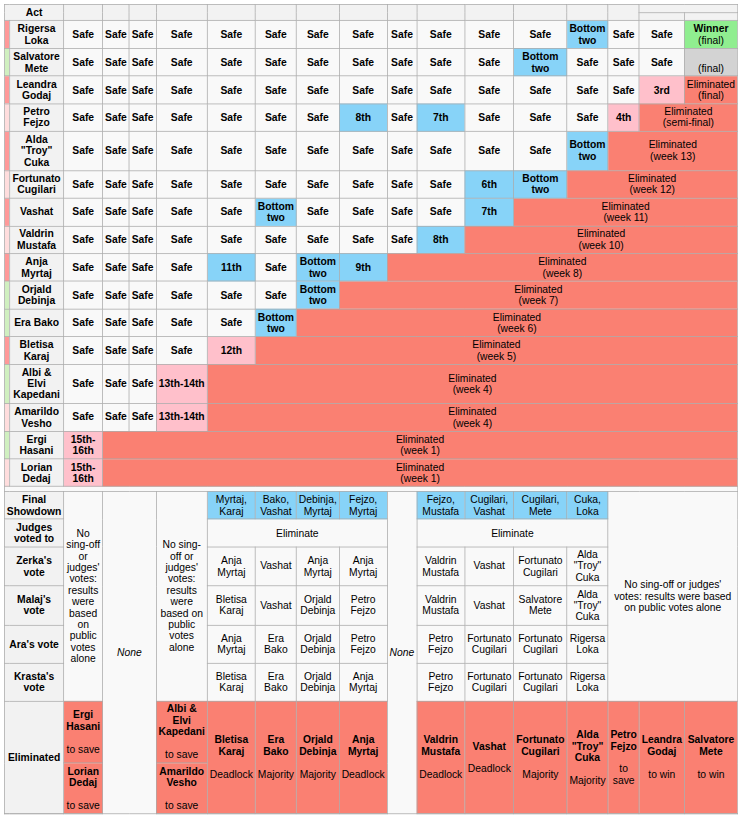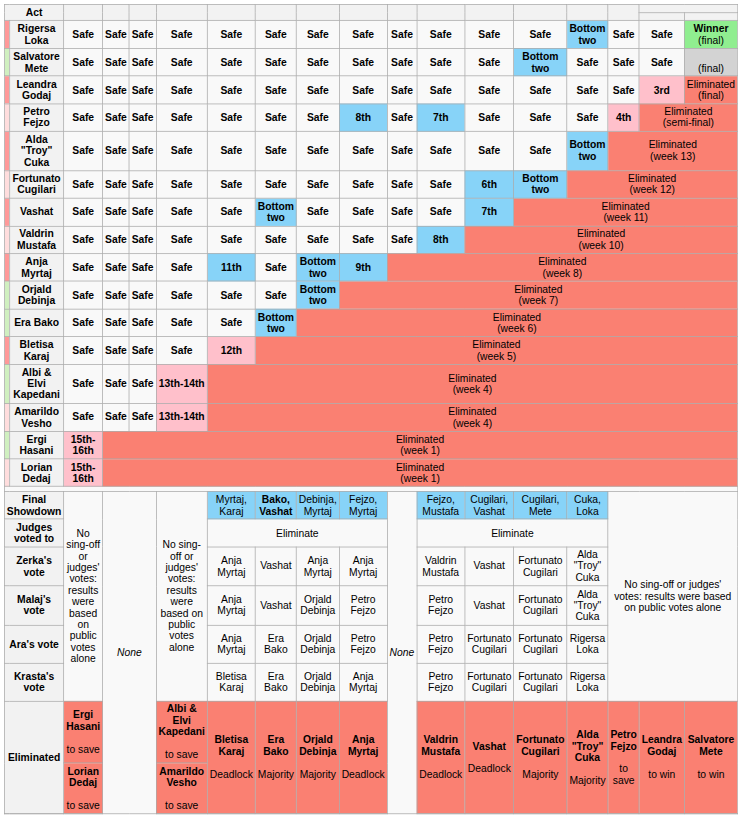 <table class="wikitable" style="text-align:center; font-size:85%">
 <tr>
 <th style="width:10%" colspan="2" rowspan="2" scope="col">Act</th>
 <th style="width:5%" rowspan="2" scope="col"></th>
 <th style="width:5%" rowspan="2" scope="col"></th>
 <th style="width:5%" rowspan="2" scope="col"></th>
 <th style="width:5%" rowspan="2" scope="col"></th>
 <th style="width:5%" rowspan="2" scope="col"></th>
 <th style="width:5%" rowspan="2" scope="col"></th>
 <th style="width:5%" rowspan="2" scope="col"></th>
 <th style="width:5%" rowspan="2" scope="col"></th>
 <th style="width:5%" rowspan="2" scope="col"></th>
 <th style="width:5%" rowspan="2" scope="col"></th>
 <th style="width:5%" rowspan="2" scope="col"></th>
 <th style="width:5%" rowspan="2" scope="col"></th>
 <th style="width:5%" rowspan="2" scope="col"></th>
 <th style="width:5%" rowspan="2" scope="col"></th>
 <th style="width:5%" colspan="2" scope="col"></th>
 </tr>
 <tr>
 <th scope="col"></th>
 <th scope="col"></th>
 </tr>
 <tr>
 <th style="background:#ff9999"></th>
 <th scope="row">Rigersa Loka</th>
 <td><strong>Safe</strong></td>
 <td><strong>Safe</strong></td>
 <td><strong>Safe</strong></td>
 <td><strong>Safe</strong></td>
 <td><strong>Safe</strong></td>
 <td><strong>Safe</strong></td>
 <td><strong>Safe</strong></td>
 <td><strong>Safe</strong></td>
 <td><strong>Safe</strong></td>
 <td><strong>Safe</strong></td>
 <td><strong>Safe</strong></td>
 <td><strong>Safe</strong></td>
 <td style="background:#87d3f8;"><strong>Bottom two</strong></td>
 <td><strong>Safe</strong></td>
 <td><strong>Safe</strong></td>
 <td style="background:lightgreen;"><strong>Winner</strong><br>(final)</td>
 </tr>
 <tr>
 <th style="background:#d0f0c0"></th>
 <th scope="row">Salvatore Mete</th>
 <td><strong>Safe</strong></td>
 <td><strong>Safe</strong></td>
 <td><strong>Safe</strong></td>
 <td><strong>Safe</strong></td>
 <td><strong>Safe</strong></td>
 <td><strong>Safe</strong></td>
 <td><strong>Safe</strong></td>
 <td><strong>Safe</strong></td>
 <td><strong>Safe</strong></td>
 <td><strong>Safe</strong></td>
 <td><strong>Safe</strong></td>
 <td style="background:#87d3f8;"><strong>Bottom two</strong></td>
 <td><strong>Safe</strong></td>
 <td><strong>Safe</strong></td>
 <td><strong>Safe</strong></td>
 <td style="background:lightgrey;"><br>(final)</td>
 </tr>
 <tr>
 <th style="background:#ff9999"></th>
 <th scope="row">Leandra Godaj</th>
 <td><strong>Safe</strong></td>
 <td><strong>Safe</strong></td>
 <td><strong>Safe</strong></td>
 <td><strong>Safe</strong></td>
 <td><strong>Safe</strong></td>
 <td><strong>Safe</strong></td>
 <td><strong>Safe</strong></td>
 <td><strong>Safe</strong></td>
 <td><strong>Safe</strong></td>
 <td><strong>Safe</strong></td>
 <td><strong>Safe</strong></td>
 <td><strong>Safe</strong></td>
 <td><strong>Safe</strong></td>
 <td><strong>Safe</strong></td>
 <td style="background:pink;"><strong>3rd</strong></td>
 <td colspan="2" style="background:salmon;">Eliminated<br>(final)</td>
 </tr>
 <tr>
 <th style="background:#ffdddd"></th>
 <th scope="row">Petro Fejzo</th>
 <td><strong>Safe</strong></td>
 <td><strong>Safe</strong></td>
 <td><strong>Safe</strong></td>
 <td><strong>Safe</strong></td>
 <td><strong>Safe</strong></td>
 <td><strong>Safe</strong></td>
 <td><strong>Safe</strong></td>
 <td style="background:#87d3f8;"><strong>8th</strong></td>
 <td><strong>Safe</strong></td>
 <td style="background:#87d3f8;"><strong>7th</strong></td>
 <td><strong>Safe</strong></td>
 <td><strong>Safe</strong></td>
 <td><strong>Safe</strong></td>
 <td style="background:pink;"><strong>4th</strong></td>
 <td colspan="2" style="background:salmon;">Eliminated<br>(semi-final)</td>
 </tr>
 <tr>
 <th style="background:#ff9999"></th>
 <th scope="row">Alda "Troy" Cuka</th>
 <td><strong>Safe</strong></td>
 <td><strong>Safe</strong></td>
 <td><strong>Safe</strong></td>
 <td><strong>Safe</strong></td>
 <td><strong>Safe</strong></td>
 <td><strong>Safe</strong></td>
 <td><strong>Safe</strong></td>
 <td><strong>Safe</strong></td>
 <td><strong>Safe</strong></td>
 <td><strong>Safe</strong></td>
 <td><strong>Safe</strong></td>
 <td><strong>Safe</strong></td>
 <td style="background:#87d3f8;"><strong>Bottom two</strong></td>
 <td colspan="3" style="background:salmon;">Eliminated<br>(week 13)</td>
 </tr>
 <tr>
 <th style="background:#ffdddd"></th>
 <th scope="row">Fortunato Cugilari</th>
 <td><strong>Safe</strong></td>
 <td><strong>Safe</strong></td>
 <td><strong>Safe</strong></td>
 <td><strong>Safe</strong></td>
 <td><strong>Safe</strong></td>
 <td><strong>Safe</strong></td>
 <td><strong>Safe</strong></td>
 <td><strong>Safe</strong></td>
 <td><strong>Safe</strong></td>
 <td><strong>Safe</strong></td>
 <td style="background:#87d3f8;"><strong>6th</strong></td>
 <td style="background:#87d3f8;"><strong>Bottom two</strong></td>
 <td colspan="4" style="background:salmon;">Eliminated<br>(week 12)</td>
 </tr>
 <tr>
 <th style="background:#ff9999"></th>
 <th scope="row">Vashat</th>
 <td><strong>Safe</strong></td>
 <td><strong>Safe</strong></td>
 <td><strong>Safe</strong></td>
 <td><strong>Safe</strong></td>
 <td><strong>Safe</strong></td>
 <td style="background:#87d3f8;"><strong>Bottom two</strong></td>
 <td><strong>Safe</strong></td>
 <td><strong>Safe</strong></td>
 <td><strong>Safe</strong></td>
 <td><strong>Safe</strong></td>
 <td style="background:#87d3f8;"><strong>7th</strong></td>
 <td colspan="5" style="background:salmon;">Eliminated<br>(week 11)</td>
 </tr>
 <tr>
 <th style="background:#ffdddd"></th>
 <th scope="row">Valdrin Mustafa</th>
 <td><strong>Safe</strong></td>
 <td><strong>Safe</strong></td>
 <td><strong>Safe</strong></td>
 <td><strong>Safe</strong></td>
 <td><strong>Safe</strong></td>
 <td><strong>Safe</strong></td>
 <td><strong>Safe</strong></td>
 <td><strong>Safe</strong></td>
 <td><strong>Safe</strong></td>
 <td style="background:#87d3f8;"><strong>8th</strong></td>
 <td colspan="6" style="background:salmon;">Eliminated<br>(week 10)</td>
 </tr>
 <tr>
 <th style="background:#ff9999"></th>
 <th scope="row">Anja Myrtaj</th>
 <td><strong>Safe</strong></td>
 <td><strong>Safe</strong></td>
 <td><strong>Safe</strong></td>
 <td><strong>Safe</strong></td>
 <td style="background:#87d3f8;"><strong>11th</strong></td>
 <td><strong>Safe</strong></td>
 <td style="background:#87d3f8;"><strong>Bottom two</strong></td>
 <td style="background:#87d3f8;"><strong>9th</strong></td>
 <td colspan="8" style="background:salmon;">Eliminated<br>(week 8)</td>
 </tr>
 <tr>
 <th style="background:#d0f0c0"></th>
 <th scope="row">Orjald Debinja</th>
 <td><strong>Safe</strong></td>
 <td><strong>Safe</strong></td>
 <td><strong>Safe</strong></td>
 <td><strong>Safe</strong></td>
 <td><strong>Safe</strong></td>
 <td><strong>Safe</strong></td>
 <td style="background:#87d3f8;"><strong>Bottom two</strong></td>
 <td colspan="9" style="background:salmon;">Eliminated<br>(week 7)</td>
 </tr>
 <tr>
 <th style="background:#d0f0c0"></th>
 <th scope="row">Era Bako</th>
 <td><strong>Safe</strong></td>
 <td><strong>Safe</strong></td>
 <td><strong>Safe</strong></td>
 <td><strong>Safe</strong></td>
 <td><strong>Safe</strong></td>
 <td style="background:#87d3f8;"><strong>Bottom two</strong></td>
 <td colspan="10" style="background:salmon;">Eliminated<br>(week 6)</td>
 </tr>
 <tr>
 <th style="background:#ff9999"></th>
 <th scope="row">Bletisa Karaj</th>
 <td><strong>Safe</strong></td>
 <td><strong>Safe</strong></td>
 <td><strong>Safe</strong></td>
 <td><strong>Safe</strong></td>
 <td style="background:pink;"><strong>12th</strong></td>
 <td colspan="11" style="background:salmon;">Eliminated<br>(week 5)</td>
 </tr>
 <tr>
 <th style="background:#d0f0c0"></th>
 <th scope="row">Albi & Elvi Kapedani</th>
 <td><strong>Safe</strong></td>
 <td><strong>Safe</strong></td>
 <td><strong>Safe</strong></td>
 <td style="background:pink;"><strong>13th-14th</strong></td>
 <td colspan="12" style="background:salmon;">Eliminated<br>(week 4)</td>
 </tr>
 <tr>
 <th style="background:#ffdddd"></th>
 <th scope="row">Amarildo Vesho</th>
 <td><strong>Safe</strong></td>
 <td><strong>Safe</strong></td>
 <td><strong>Safe</strong></td>
 <td style="background:pink;"><strong>13th-14th</strong></td>
 <td colspan="12" style="background:salmon;">Eliminated<br>(week 4)</td>
 </tr>
 <tr>
 <th style="background:#d0f0c0"></th>
 <th scope="row">Ergi Hasani</th>
 <td style="background:pink;"><strong>15th-16th</strong></td>
 <td colspan="15" style="background:salmon;">Eliminated<br>(week 1)</td>
 </tr>
 <tr>
 <th style="background:#ffdddd"></th>
 <th scope="row">Lorian Dedaj</th>
 <td style="background:pink;"><strong>15th-16th</strong></td>
 <td colspan="15" style="background:salmon;">Eliminated<br>(week 1)</td>
 </tr>
 <tr>
 <td colspan="18"></td>
 </tr>
 <tr>
 <th scope="row" colspan=2>Final Showdown</th>
 <td rowspan="6">No sing-off or judges' votes: results were based on public votes alone</td>
 <td rowspan="9" colspan="2"><em>None</em> </td>
 <td rowspan="6">No sing-off or judges' votes: results were based on public votes alone</td>
 <td style="background:#87d3f8;">Myrtaj,<br>Karaj</td>
-<td style="background:#87d3f8;">Bako,<br>Vashat</td>
+<td style="background:#87d3f8;"><strong>Bako,<br>Vashat</strong></td>
 <td style="background:#87d3f8;">Debinja,<br>Myrtaj</td>
 <td style="background:#87d3f8;">Fejzo,<br>Myrtaj</td>
 <td rowspan="9"><em>None</em> </td>
 <td style="background:#87d3f8;">Fejzo,<br>Mustafa</td>
 <td style="background:#87d3f8;">Cugilari,<br>Vashat</td>
 <td style="background:#87d3f8;">Cugilari,<br>Mete</td>
 <td style="background:#87d3f8;">Cuka,<br>Loka</td>
 <td rowspan="6" colspan="3">No sing-off or judges' votes: results were based on public votes alone</td>
 </tr>
 <tr>
 <th scope="row" colspan="2">Judges voted to</th>
 <td colspan="4">Eliminate</td>
 <td colspan="4">Eliminate</td>
 </tr>
 <tr style="height:50px">
 <th scope="row" colspan=2>Zerka's vote</th>
 <td>Anja Myrtaj</td>
 <td>Vashat</td>
 <td>Anja Myrtaj</td>
 <td>Anja Myrtaj</td>
 <td>Valdrin Mustafa</td>
 <td>Vashat</td>
 <td>Fortunato Cugilari</td>
 <td>Alda "Troy" Cuka</td>
 </tr>
 <tr style="height:50px">
 <th scope="row" colspan=2>Malaj's vote</th>
-<td>Bletisa Karaj</td>
+<td>Anja Myrtaj</td>
 <td>Vashat</td>
 <td>Orjald Debinja</td>
 <td>Petro Fejzo</td>
-<td>Valdrin Mustafa</td>
+<td>Petro Fejzo</td>
 <td>Vashat</td>
-<td>Salvatore Mete</td>
+<td>Fortunato Cugilari</td>
 <td>Alda "Troy" Cuka</td>
 </tr>
 <tr style="height:50px">
 <th scope="row" colspan=2>Ara's vote</th>
 <td>Anja Myrtaj</td>
 <td>Era Bako</td>
 <td>Orjald Debinja</td>
 <td>Petro Fejzo</td>
 <td>Petro Fejzo</td>
 <td>Fortunato Cugilari</td>
 <td>Fortunato Cugilari</td>
 <td>Rigersa Loka</td>
 </tr>
 <tr style="height:50px">
 <th scope="row" colspan=2>Krasta's vote</th>
 <td>Bletisa Karaj</td>
 <td>Era Bako</td>
 <td>Orjald Debinja</td>
 <td>Anja Myrtaj</td>
 <td>Petro Fejzo</td>
 <td>Fortunato Cugilari</td>
 <td>Fortunato Cugilari</td>
 <td>Rigersa Loka</td>
 </tr>
 <tr>
 <th rowspan="2" colspan="2" scope="row">Eliminated</th>
 <td style="background:salmon;"><strong>Ergi Hasani</strong><br><br>to save</td>
 <td style="background:salmon;"><strong>Albi & Elvi Kapedani</strong><br><br>to save</td>
 <td rowspan="2" style="background:salmon;"><strong>Bletisa Karaj</strong><br><br>Deadlock</td>
 <td rowspan="2" style="background:salmon;"><strong>Era Bako</strong><br><br>Majority</td>
 <td rowspan="2" style="background:salmon;"><strong>Orjald Debinja</strong><br><br>Majority</td>
 <td rowspan="2" style="background:salmon;"><strong>Anja Myrtaj</strong><br><br>Deadlock</td>
 <td rowspan="2" style="background:salmon;"><strong>Valdrin Mustafa</strong><br><br>Deadlock</td>
 <td rowspan="2" style="background:salmon;"><strong>Vashat</strong><br><br>Deadlock</td>
 <td rowspan="2" style="background:salmon;"><strong>Fortunato Cugilari</strong><br><br>Majority</td>
 <td rowspan="2" style="background:salmon;"><strong>Alda "Troy" Cuka</strong><br><br>Majority</td>
 <td rowspan="2" style="background:salmon;"><strong>Petro Fejzo</strong><br><br>to save</td>
 <td rowspan="2" style="background:salmon;"><strong>Leandra Godaj</strong><br><br>to win</td>
 <td rowspan="2" style="background:salmon;"><strong>Salvatore Mete</strong><br><br>to win</td>
 </tr>
 <tr>
 <td style="background:salmon;"><strong>Lorian Dedaj</strong><br><br>to save</td>
 <td style="background:salmon;"><strong>Amarildo Vesho</strong><br><br>to save</td>
 </tr>
 <tr>
 </tr>
 </table>
